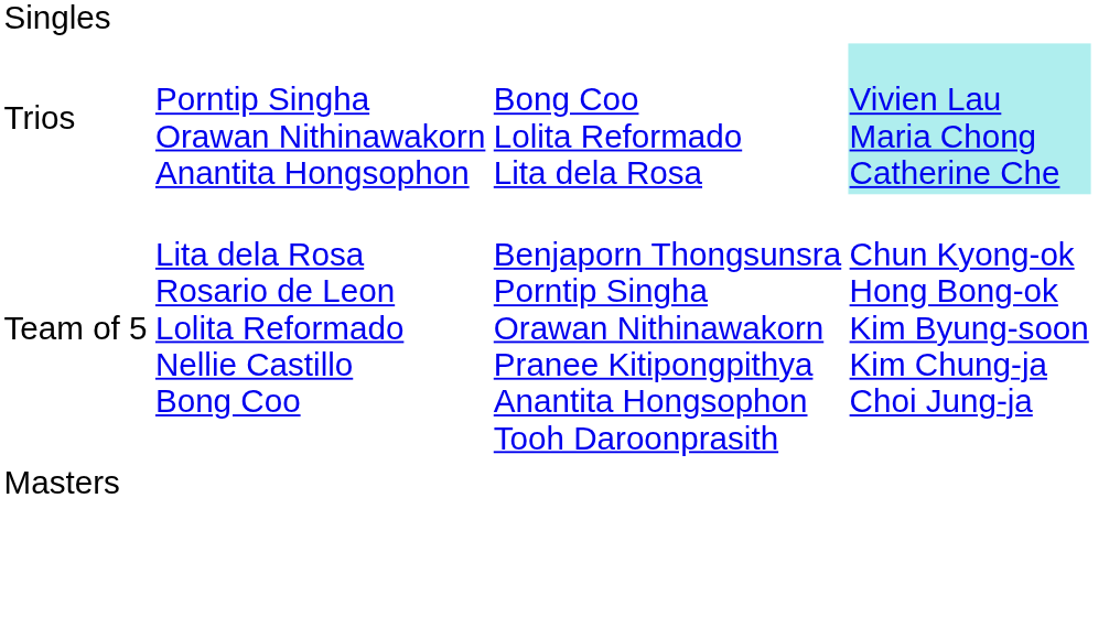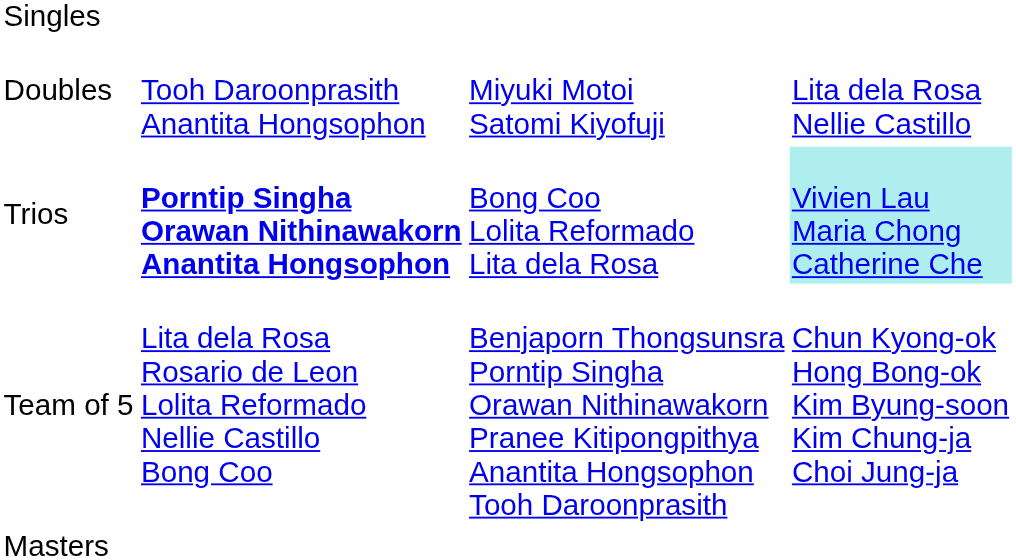 <table>
 <tr>
 <td>Singles</td>
 <td></td>
 <td></td>
 <td></td>
 </tr>
 <tr>
+<td>Doubles</td>
+<td><br><a href='#'>Tooh Daroonprasith</a><br><a href='#'>Anantita Hongsophon</a></td>
+<td><br><a href='#'>Miyuki Motoi</a><br><a href='#'>Satomi Kiyofuji</a></td>
+<td><br><a href='#'>Lita dela Rosa</a><br><a href='#'>Nellie Castillo</a></td>
+</tr>
+<tr>
 <td>Trios</td>
-<td><br><a href='#'>Porntip Singha</a><br><a href='#'>Orawan Nithinawakorn</a><br><a href='#'>Anantita Hongsophon</a></td>
+<td><strong><br><a href='#'>Porntip Singha</a><br><a href='#'>Orawan Nithinawakorn</a><br><a href='#'>Anantita Hongsophon</a></strong></td>
 <td><br><a href='#'>Bong Coo</a><br><a href='#'>Lolita Reformado</a><br><a href='#'>Lita dela Rosa</a></td>
 <td style="background: paleturquoise;"><br><a href='#'>Vivien Lau</a><br><a href='#'>Maria Chong</a><br><a href='#'>Catherine Che</a></td>
 </tr>
 <tr>
 <td>Team of 5</td>
 <td valign=top><br><a href='#'>Lita dela Rosa</a><br><a href='#'>Rosario de Leon</a><br><a href='#'>Lolita Reformado</a><br><a href='#'>Nellie Castillo</a><br><a href='#'>Bong Coo</a></td>
 <td><br><a href='#'>Benjaporn Thongsunsra</a><br><a href='#'>Porntip Singha</a><br><a href='#'>Orawan Nithinawakorn</a><br><a href='#'>Pranee Kitipongpithya</a><br><a href='#'>Anantita Hongsophon</a><br><a href='#'>Tooh Daroonprasith</a></td>
 <td valign=top><br><a href='#'>Chun Kyong-ok</a><br><a href='#'>Hong Bong-ok</a><br><a href='#'>Kim Byung-soon</a><br><a href='#'>Kim Chung-ja</a><br><a href='#'>Choi Jung-ja</a></td>
 </tr>
 <tr>
 <td>Masters</td>
 <td></td>
 <td></td>
 <td></td>
 </tr>
 </table>
